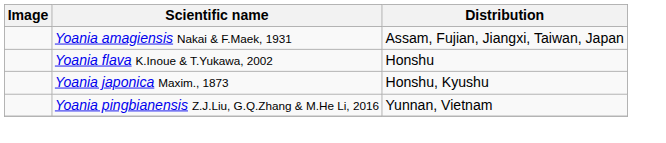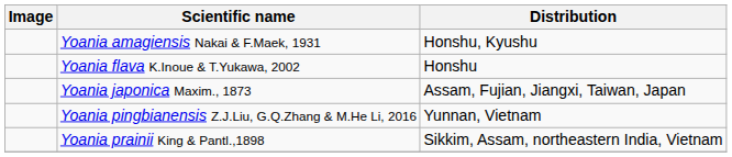 <table class="wikitable">
 <tr>
 <th>Image</th>
 <th>Scientific name</th>
 <th>Distribution</th>
 </tr>
 <tr>
 <td></td>
 <td><em><a href='#'>Yoania amagiensis</a></em> <small>Nakai & F.Maek, 1931</small></td>
-<td>Assam, Fujian, Jiangxi, Taiwan, Japan</td>
+<td>Honshu, Kyushu</td>
 </tr>
 <tr>
 <td></td>
 <td><em><a href='#'>Yoania flava</a></em>  <small>K.Inoue & T.Yukawa, 2002</small></td>
 <td>Honshu</td>
 </tr>
 <tr>
 <td></td>
 <td><em><a href='#'>Yoania japonica</a></em> <small>Maxim., 1873</small></td>
-<td>Honshu, Kyushu</td>
+<td>Assam, Fujian, Jiangxi, Taiwan, Japan</td>
 </tr>
 <tr>
 <td></td>
 <td><em><a href='#'>Yoania pingbianensis</a></em> <small>Z.J.Liu, G.Q.Zhang & M.He Li, 2016</small></td>
 <td>Yunnan, Vietnam</td>
 </tr>
 <tr>
+<td></td>
+<td><em><a href='#'>Yoania prainii</a></em>  <small>King & Pantl.,1898</small></td>
+<td>Sikkim, Assam, northeastern India, Vietnam</td>
+</tr>
+<tr>
 </tr>
 </table>
